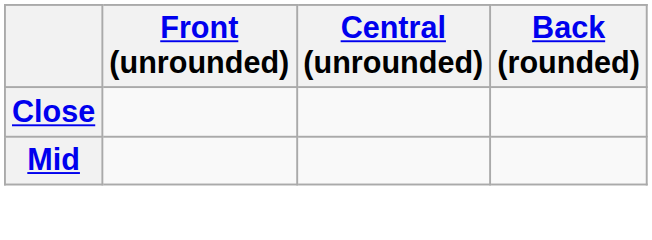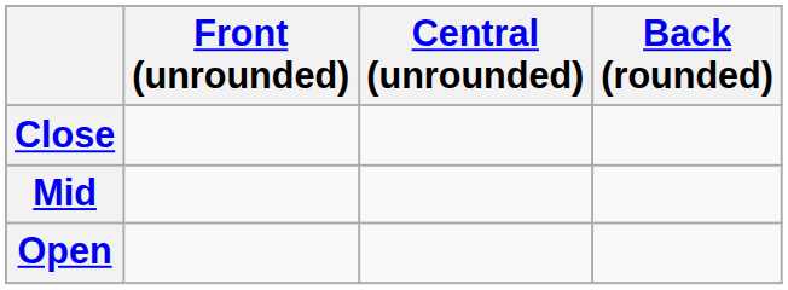 <table class="wikitable" style="text-align:center;">
 <tr>
 <th></th>
 <th><a href='#'>Front</a><br>(unrounded)</th>
 <th><a href='#'>Central</a><br>(unrounded)</th>
 <th><a href='#'>Back</a><br>(rounded)</th>
 </tr>
 <tr>
 <th><a href='#'>Close</a></th>
 <td></td>
 <td></td>
 <td></td>
 </tr>
 <tr>
 <th><a href='#'>Mid</a></th>
 <td></td>
 <td></td>
 <td></td>
 </tr>
+<tr>
+<th><a href='#'>Open</a></th>
+<td></td>
+<td></td>
+<td></td>
+</tr>
 </table>
